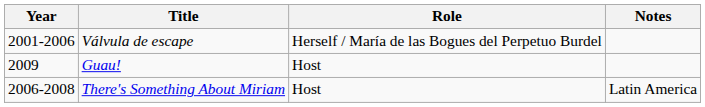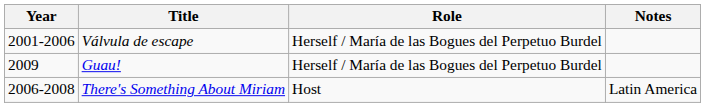 <table class="wikitable">
 <tr>
 <th>Year</th>
 <th>Title</th>
 <th>Role</th>
 <th>Notes</th>
 </tr>
 <tr>
 <td>2001-2006</td>
 <td><em>Válvula de escape</em></td>
 <td>Herself / María de las Bogues del Perpetuo Burdel</td>
 <td></td>
 </tr>
 <tr>
 <td>2009</td>
 <td><em><a href='#'>Guau!</a></em></td>
-<td>Host</td>
+<td>Herself / María de las Bogues del Perpetuo Burdel</td>
 <td></td>
 </tr>
 <tr>
 <td>2006-2008</td>
 <td><em><a href='#'>There's Something About Miriam</a></em></td>
 <td>Host</td>
 <td>Latin America</td>
 </tr>
 </table>
